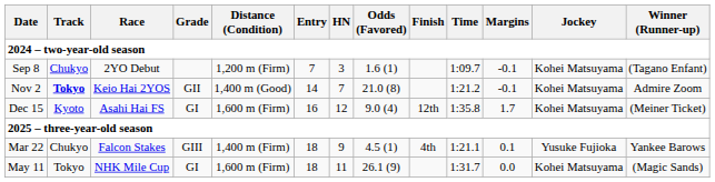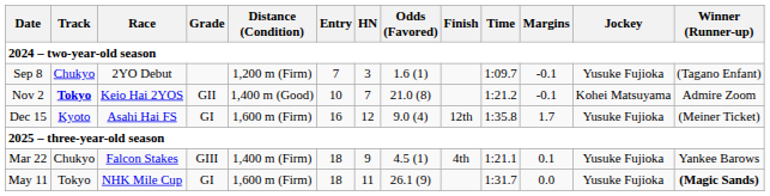 <table class="wikitable" style="border-collapse: collapse; font-size: 90%; text-align: center; white-space: nowrap">
 <tr>
 <th>Date</th>
 <th>Track</th>
 <th>Race</th>
 <th>Grade</th>
 <th>Distance<br>(Condition)</th>
 <th>Entry</th>
 <th>HN</th>
 <th>Odds<br>(Favored)</th>
 <th>Finish</th>
 <th>Time</th>
 <th>Margins</th>
 <th>Jockey</th>
 <th>Winner<br>(Runner-up)</th>
 </tr>
 <tr style="background-color:white">
 <td colspan="13" align="left"><strong>2024 – two-year-old season</strong></td>
 </tr>
 <tr>
 <td>Sep 8</td>
 <td><a href='#'>Chukyo</a></td>
 <td>2YO Debut</td>
 <td></td>
 <td>1,200 m (Firm)</td>
 <td>7</td>
 <td>3</td>
 <td>1.6 (1)</td>
 <td></td>
 <td>1:09.7</td>
 <td>-0.1</td>
-<td>Kohei Matsuyama</td>
+<td>Yusuke Fujioka</td>
 <td>(Tagano Enfant)</td>
 </tr>
 <tr>
 <td>Nov 2</td>
 <td><strong><a href='#'>Tokyo</a></strong></td>
 <td><a href='#'>Keio Hai 2YOS</a></td>
 <td>GII</td>
 <td>1,400 m (Good)</td>
-<td>14</td>
+<td>10</td>
 <td>7</td>
 <td>21.0 (8)</td>
 <td></td>
 <td>1:21.2</td>
 <td>-0.1</td>
 <td>Kohei Matsuyama</td>
 <td>Admire Zoom</td>
 </tr>
 <tr>
 <td>Dec 15</td>
 <td><a href='#'>Kyoto</a></td>
 <td><a href='#'>Asahi Hai FS</a></td>
 <td>GI</td>
 <td>1,600 m (Firm)</td>
 <td>16</td>
 <td>12</td>
 <td>9.0 (4)</td>
 <td>12th</td>
 <td>1:35.8</td>
 <td>1.7</td>
-<td>Kohei Matsuyama</td>
+<td>Yusuke Fujioka</td>
 <td>(Meiner Ticket)</td>
 </tr>
 <tr style="background-color:white">
 <td colspan="13" align="left"><strong>2025 – three-year-old season</strong></td>
 </tr>
 <tr>
 <td>Mar 22</td>
 <td>Chukyo</td>
 <td><a href='#'>Falcon Stakes</a></td>
 <td>GIII</td>
 <td>1,400 m (Firm)</td>
 <td>18</td>
 <td>9</td>
 <td>4.5 (1)</td>
 <td>4th</td>
 <td>1:21.1</td>
 <td>0.1</td>
 <td>Yusuke Fujioka</td>
 <td>Yankee Barows</td>
 </tr>
 <tr>
 <td>May 11</td>
 <td>Tokyo</td>
 <td><a href='#'>NHK Mile Cup</a></td>
 <td>GI</td>
 <td>1,600 m (Firm)</td>
 <td>18</td>
 <td>11</td>
 <td>26.1 (9)</td>
 <td></td>
 <td>1:31.7</td>
 <td>0.0</td>
-<td>Kohei Matsuyama</td>
-<td>(Magic Sands)</td>
+<td>Yusuke Fujioka</td>
+<td><strong>(Magic Sands)</strong></td>
 </tr>
 </table>
